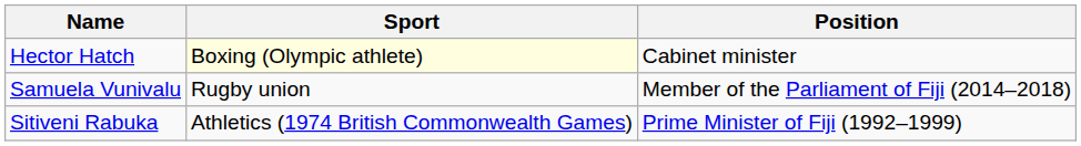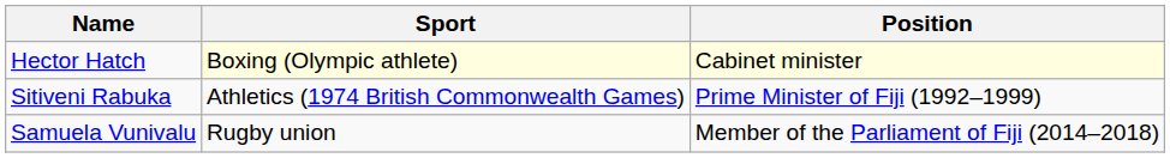 <table class="wikitable sortable">
 <tr>
 <th>Name</th>
 <th>Sport</th>
 <th>Position</th>
 </tr>
 <tr>
 <td data-sort-value="Hatch,Hector"><a href='#'>Hector Hatch</a></td>
 <td style="background: lightyellow;">Boxing (Olympic athlete)</td>
-<td>Cabinet minister</td>
+<td style="background: lightyellow;">Cabinet minister</td>
+</tr>
+<tr>
+<td data-sort-value="Rabuka,Sitiveni"><a href='#'>Sitiveni Rabuka</a></td>
+<td>Athletics (<a href='#'>1974 British Commonwealth Games</a>)</td>
+<td><a href='#'>Prime Minister of Fiji</a> (1992–1999)</td>
 </tr>
 <tr>
 <td data-sort-value="Vunivalu,Samuela"><a href='#'>Samuela Vunivalu</a></td>
 <td>Rugby union</td>
 <td>Member of the <a href='#'>Parliament of Fiji</a> (2014–2018)</td>
 </tr>
-<tr>
-<td data-sort-value="Rabuka,Sitiveni"><a href='#'>Sitiveni Rabuka</a></td>
-<td>Athletics (<a href='#'>1974 British Commonwealth Games</a>)</td>
-<td><a href='#'>Prime Minister of Fiji</a> (1992–1999)</td>
-</tr>
 </table>
